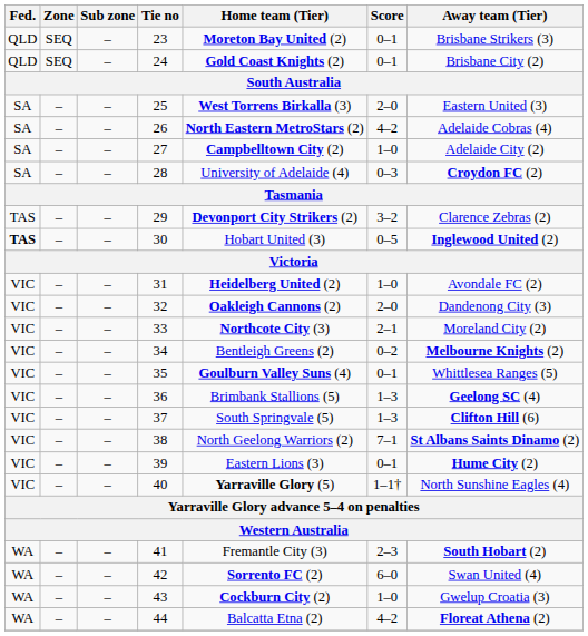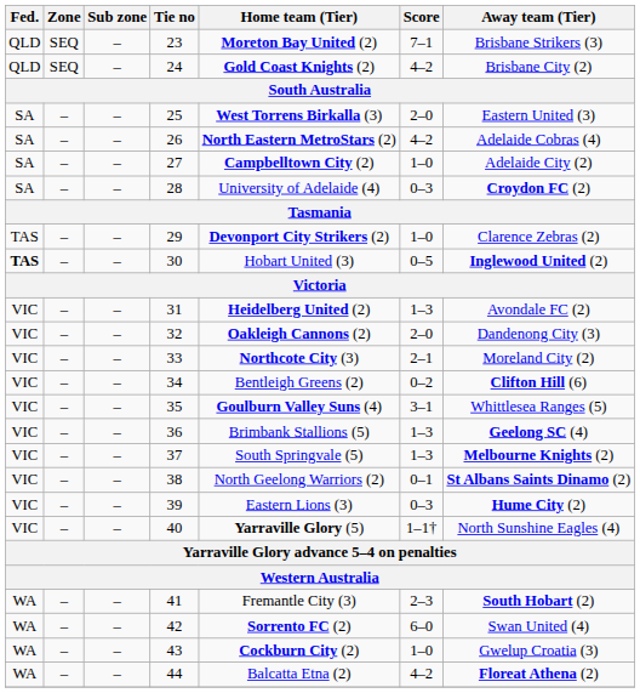 <table class="wikitable" style="text-align:center">
 <tr>
 <th>Fed.</th>
 <th>Zone</th>
 <th>Sub zone</th>
 <th>Tie no</th>
 <th>Home team (Tier)</th>
 <th>Score</th>
 <th>Away team (Tier)</th>
 </tr>
 <tr>
 <td>QLD</td>
 <td>SEQ</td>
 <td>–</td>
 <td>23</td>
 <td><strong><a href='#'>Moreton Bay United</a></strong> (2)</td>
-<td>0–1</td>
+<td>7–1</td>
 <td><a href='#'>Brisbane Strikers</a> (3)</td>
 </tr>
 <tr>
 <td>QLD</td>
 <td>SEQ</td>
 <td>–</td>
 <td>24</td>
 <td><strong><a href='#'>Gold Coast Knights</a></strong> (2)</td>
-<td>0–1</td>
+<td>4–2</td>
 <td><a href='#'>Brisbane City</a> (2)</td>
 </tr>
 <tr>
 <th colspan=7><a href='#'>South Australia</a></th>
 </tr>
 <tr>
 <td>SA</td>
 <td>–</td>
 <td>–</td>
 <td>25</td>
 <td><strong><a href='#'>West Torrens Birkalla</a></strong> (3)</td>
 <td>2–0</td>
 <td><a href='#'>Eastern United</a> (3)</td>
 </tr>
 <tr>
 <td>SA</td>
 <td>–</td>
 <td>–</td>
 <td>26</td>
 <td><strong><a href='#'>North Eastern MetroStars</a></strong> (2)</td>
 <td>4–2</td>
 <td><a href='#'>Adelaide Cobras</a> (4)</td>
 </tr>
 <tr>
 <td>SA</td>
 <td>–</td>
 <td>–</td>
 <td>27</td>
 <td><strong><a href='#'>Campbelltown City</a></strong> (2)</td>
 <td>1–0</td>
 <td><a href='#'>Adelaide City</a> (2)</td>
 </tr>
 <tr>
 <td>SA</td>
 <td>–</td>
 <td>–</td>
 <td>28</td>
 <td><a href='#'>University of Adelaide</a> (4)</td>
 <td>0–3</td>
 <td><strong><a href='#'>Croydon FC</a></strong> (2)</td>
 </tr>
 <tr>
 <th colspan=7><a href='#'>Tasmania</a></th>
 </tr>
 <tr>
 <td>TAS</td>
 <td>–</td>
 <td>–</td>
 <td>29</td>
 <td><strong><a href='#'>Devonport City Strikers</a></strong> (2)</td>
-<td>3–2</td>
+<td>1–0</td>
 <td><a href='#'>Clarence Zebras</a> (2)</td>
 </tr>
 <tr>
 <td><strong>TAS</strong></td>
 <td>–</td>
 <td>–</td>
 <td>30</td>
 <td><a href='#'>Hobart United</a> (3)</td>
 <td>0–5</td>
 <td><strong><a href='#'>Inglewood United</a></strong> (2)</td>
 </tr>
 <tr>
 <th colspan=7><a href='#'>Victoria</a></th>
 </tr>
 <tr>
 <td>VIC</td>
 <td>–</td>
 <td>–</td>
 <td>31</td>
 <td><strong><a href='#'>Heidelberg United</a></strong> (2)</td>
-<td>1–0</td>
+<td>1–3</td>
 <td><a href='#'>Avondale FC</a> (2)</td>
 </tr>
 <tr>
 <td>VIC</td>
 <td>–</td>
 <td>–</td>
 <td>32</td>
 <td><strong><a href='#'>Oakleigh Cannons</a></strong> (2)</td>
 <td>2–0</td>
 <td><a href='#'>Dandenong City</a> (3)</td>
 </tr>
 <tr>
 <td>VIC</td>
 <td>–</td>
 <td>–</td>
 <td>33</td>
 <td><strong><a href='#'>Northcote City</a></strong> (3)</td>
 <td>2–1</td>
 <td><a href='#'>Moreland City</a> (2)</td>
 </tr>
 <tr>
 <td>VIC</td>
 <td>–</td>
 <td>–</td>
 <td>34</td>
 <td><a href='#'>Bentleigh Greens</a> (2)</td>
 <td>0–2</td>
-<td><strong><a href='#'>Melbourne Knights</a></strong> (2)</td>
+<td><strong><a href='#'>Clifton Hill</a></strong> (6)</td>
 </tr>
 <tr>
 <td>VIC</td>
 <td>–</td>
 <td>–</td>
 <td>35</td>
 <td><strong><a href='#'>Goulburn Valley Suns</a></strong> (4)</td>
-<td>0–1</td>
+<td>3–1</td>
 <td><a href='#'>Whittlesea Ranges</a> (5)</td>
 </tr>
 <tr>
 <td>VIC</td>
 <td>–</td>
 <td>–</td>
 <td>36</td>
 <td><a href='#'>Brimbank Stallions</a> (5)</td>
 <td>1–3</td>
 <td><strong><a href='#'>Geelong SC</a></strong> (4)</td>
 </tr>
 <tr>
 <td>VIC</td>
 <td>–</td>
 <td>–</td>
 <td>37</td>
 <td><a href='#'>South Springvale</a> (5)</td>
 <td>1–3</td>
-<td><strong><a href='#'>Clifton Hill</a></strong> (6)</td>
+<td><strong><a href='#'>Melbourne Knights</a></strong> (2)</td>
 </tr>
 <tr>
 <td>VIC</td>
 <td>–</td>
 <td>–</td>
 <td>38</td>
 <td><a href='#'>North Geelong Warriors</a> (2)</td>
-<td>7–1</td>
+<td>0–1</td>
 <td><strong><a href='#'>St Albans Saints Dinamo</a></strong> (2)</td>
 </tr>
 <tr>
 <td>VIC</td>
 <td>–</td>
 <td>–</td>
 <td>39</td>
 <td><a href='#'>Eastern Lions</a> (3)</td>
-<td>0–1</td>
+<td>0–3</td>
 <td><strong><a href='#'>Hume City</a></strong> (2)</td>
 </tr>
 <tr>
 <td>VIC</td>
 <td>–</td>
 <td>–</td>
 <td>40</td>
 <td><strong>Yarraville Glory</strong> (5)</td>
 <td>1–1†</td>
 <td><a href='#'>North Sunshine Eagles</a> (4)</td>
 </tr>
 <tr>
 <th colspan=7>Yarraville Glory advance 5–4 on penalties</th>
 </tr>
 <tr>
 <th colspan=7><a href='#'>Western Australia</a></th>
 </tr>
 <tr>
 <td>WA</td>
 <td>–</td>
 <td>–</td>
 <td>41</td>
 <td>Fremantle City (3)</td>
 <td>2–3</td>
 <td><strong><a href='#'>South Hobart</a></strong> (2)</td>
 </tr>
 <tr>
 <td>WA</td>
 <td>–</td>
 <td>–</td>
 <td>42</td>
 <td><strong><a href='#'>Sorrento FC</a></strong> (2)</td>
 <td>6–0</td>
 <td><a href='#'>Swan United</a> (4)</td>
 </tr>
 <tr>
 <td>WA</td>
 <td>–</td>
 <td>–</td>
 <td>43</td>
 <td><strong><a href='#'>Cockburn City</a></strong> (2)</td>
 <td>1–0</td>
 <td><a href='#'>Gwelup Croatia</a> (3)</td>
 </tr>
 <tr>
 <td>WA</td>
 <td>–</td>
 <td>–</td>
 <td>44</td>
 <td><a href='#'>Balcatta Etna</a> (2)</td>
 <td>4–2</td>
 <td><strong><a href='#'>Floreat Athena</a></strong> (2)</td>
 </tr>
 <tr>
 </tr>
 </table>
